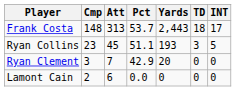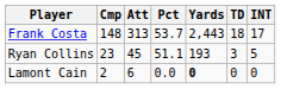 <table class="wikitable">
 <tr>
 <th>Player</th>
 <th>Cmp</th>
 <th>Att</th>
 <th>Pct</th>
 <th>Yards</th>
 <th>TD</th>
 <th>INT</th>
 </tr>
 <tr>
 <td><a href='#'>Frank Costa</a></td>
 <td>148</td>
 <td>313</td>
 <td>53.7</td>
 <td>2,443</td>
 <td>18</td>
 <td>17</td>
 </tr>
 <tr>
 <td>Ryan Collins</td>
 <td>23</td>
 <td>45</td>
 <td>51.1</td>
 <td>193</td>
 <td>3</td>
 <td>5</td>
 </tr>
 <tr>
-<td><a href='#'>Ryan Clement</a></td>
-<td>3</td>
-<td>7</td>
-<td>42.9</td>
-<td>20</td>
-<td>0</td>
-<td>0</td>
-</tr>
-<tr>
 <td>Lamont Cain</td>
 <td>2</td>
 <td>6</td>
 <td>0.0</td>
-<td>0</td>
+<td><strong>0</strong></td>
 <td>0</td>
 <td>0</td>
 </tr>
 </table>
